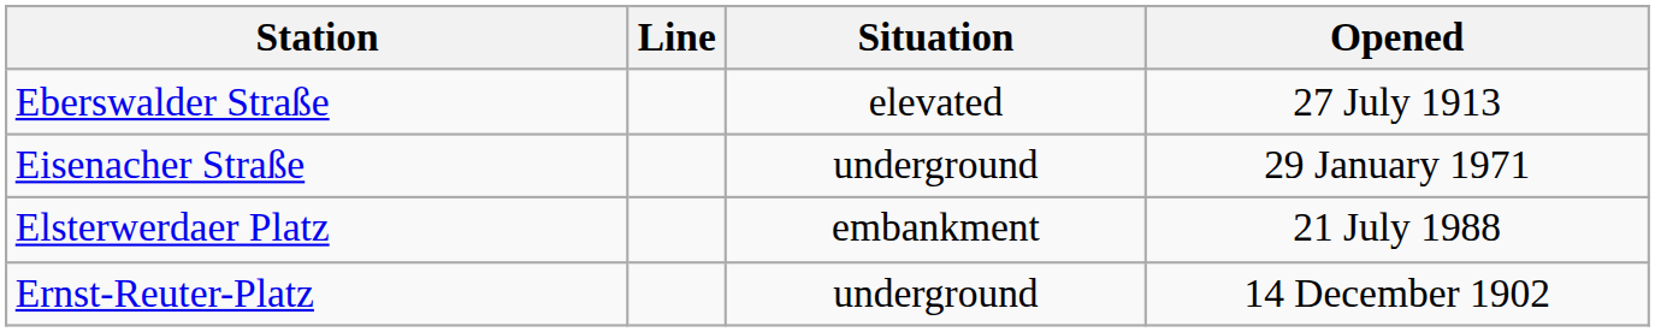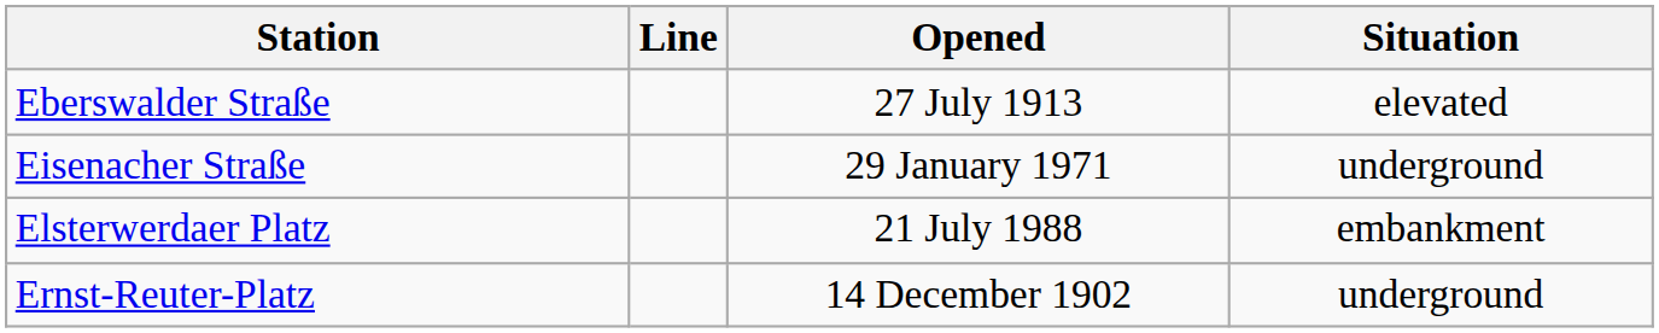 <table class="wikitable" style="text-align:center">
 <tr>
 <th style="width:15em">Station</th>
 <th>Line</th>
+<th style="width:12em">Opened</th>
 <th style="width:10em">Situation</th>
-<th style="width:12em">Opened</th>
 </tr>
 <tr>
 <td align="left"><a href='#'>Eberswalder Straße</a></td>
 <td></td>
+<td>27 July 1913</td>
 <td>elevated</td>
-<td>27 July 1913</td>
 </tr>
 <tr>
 <td align="left"><a href='#'>Eisenacher Straße</a></td>
 <td></td>
+<td>29 January 1971</td>
 <td>underground</td>
-<td>29 January 1971</td>
 </tr>
 <tr>
 <td align="left"><a href='#'>Elsterwerdaer Platz</a></td>
 <td></td>
+<td>21 July 1988</td>
 <td>embankment</td>
-<td>21 July 1988</td>
 </tr>
 <tr>
 <td align="left"><a href='#'>Ernst-Reuter-Platz</a></td>
 <td></td>
+<td>14 December 1902</td>
 <td>underground</td>
-<td>14 December 1902</td>
 </tr>
 </table>
